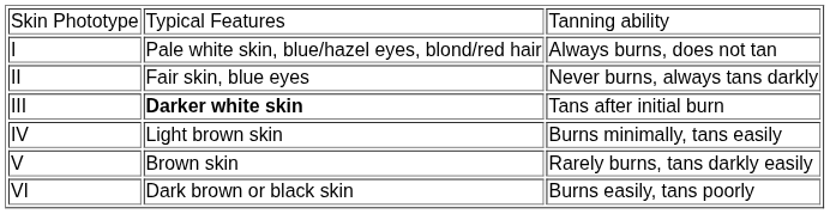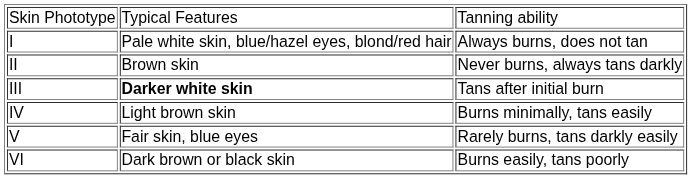 <table border="1">
 <tr>
 <td>Skin Phototype</td>
 <td>Typical Features</td>
 <td>Tanning ability</td>
 </tr>
 <tr>
 <td>I</td>
 <td>Pale white skin, blue/hazel eyes, blond/red hair</td>
 <td>Always burns, does not tan</td>
 </tr>
 <tr>
 <td>II</td>
-<td>Fair skin, blue eyes</td>
+<td>Brown skin</td>
 <td>Never burns, always tans darkly</td>
 </tr>
 <tr>
 <td>III</td>
 <td><strong>Darker white skin</strong></td>
 <td>Tans after initial burn</td>
 </tr>
 <tr>
 <td>IV</td>
 <td>Light brown skin</td>
 <td>Burns minimally, tans easily</td>
 </tr>
 <tr>
 <td>V</td>
-<td>Brown skin</td>
+<td>Fair skin, blue eyes</td>
 <td>Rarely burns, tans darkly easily</td>
 </tr>
 <tr>
 <td>VI</td>
 <td>Dark brown or black skin</td>
 <td>Burns easily, tans poorly</td>
 </tr>
 </table>
